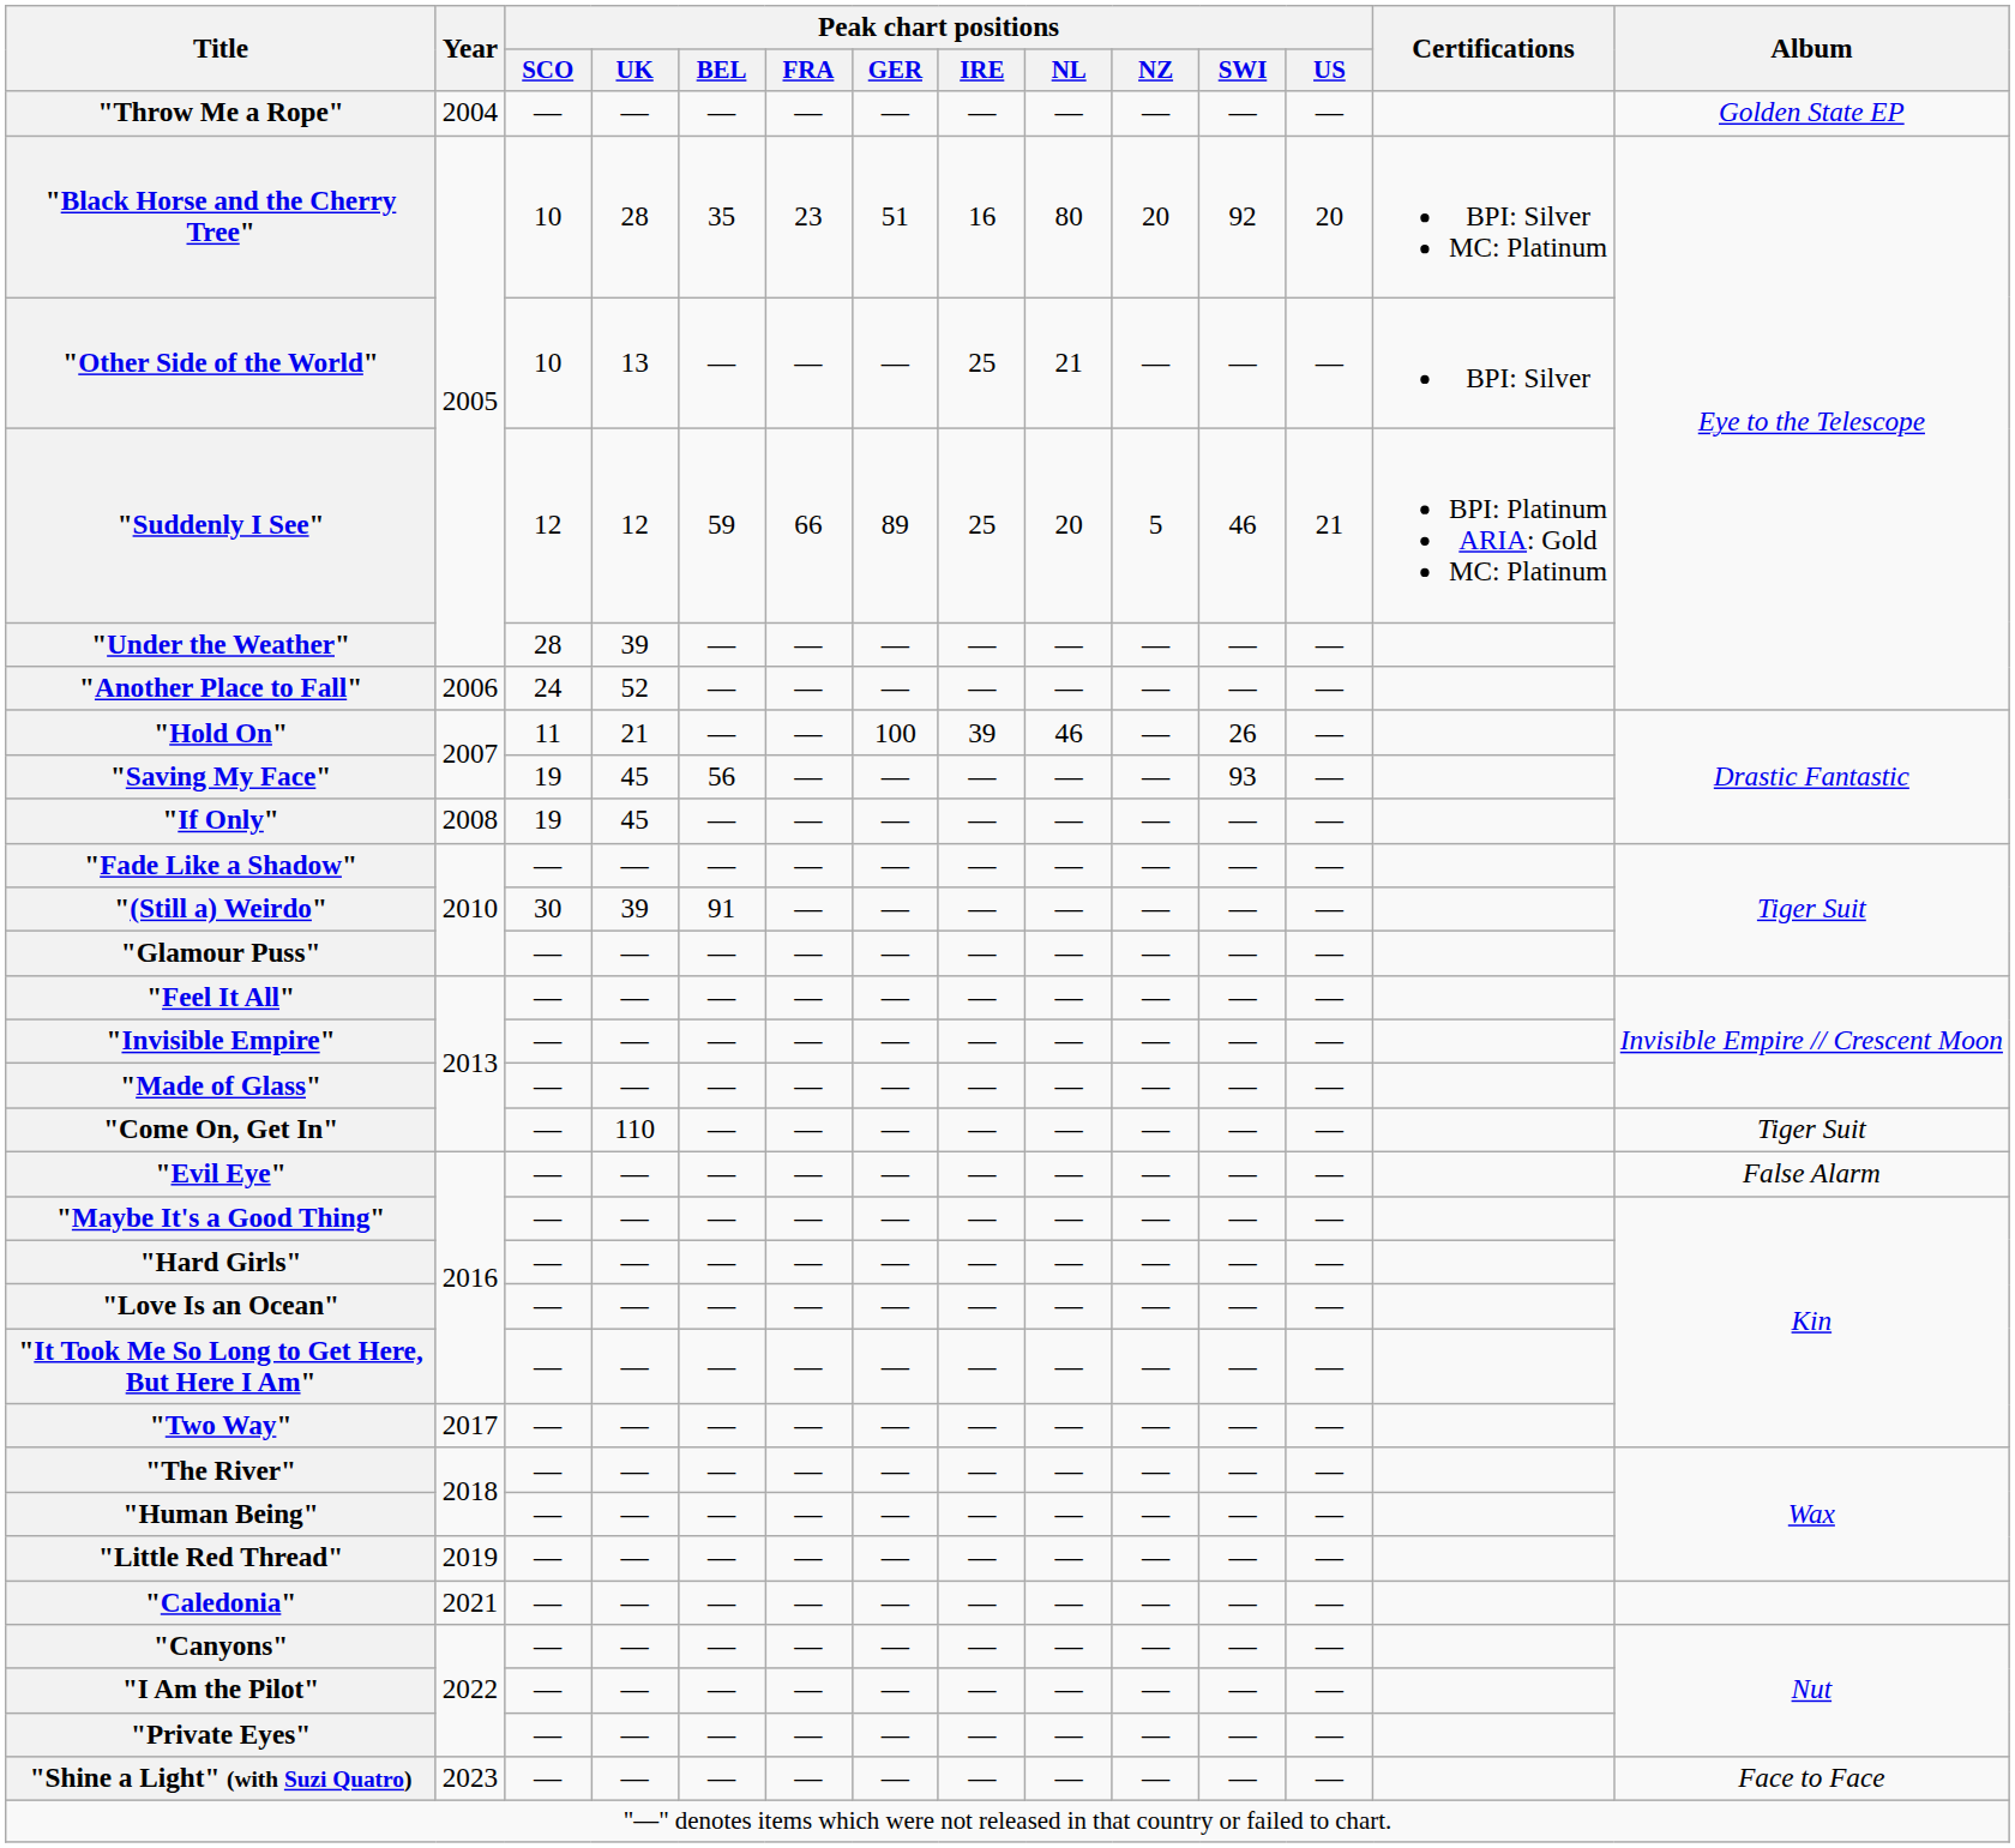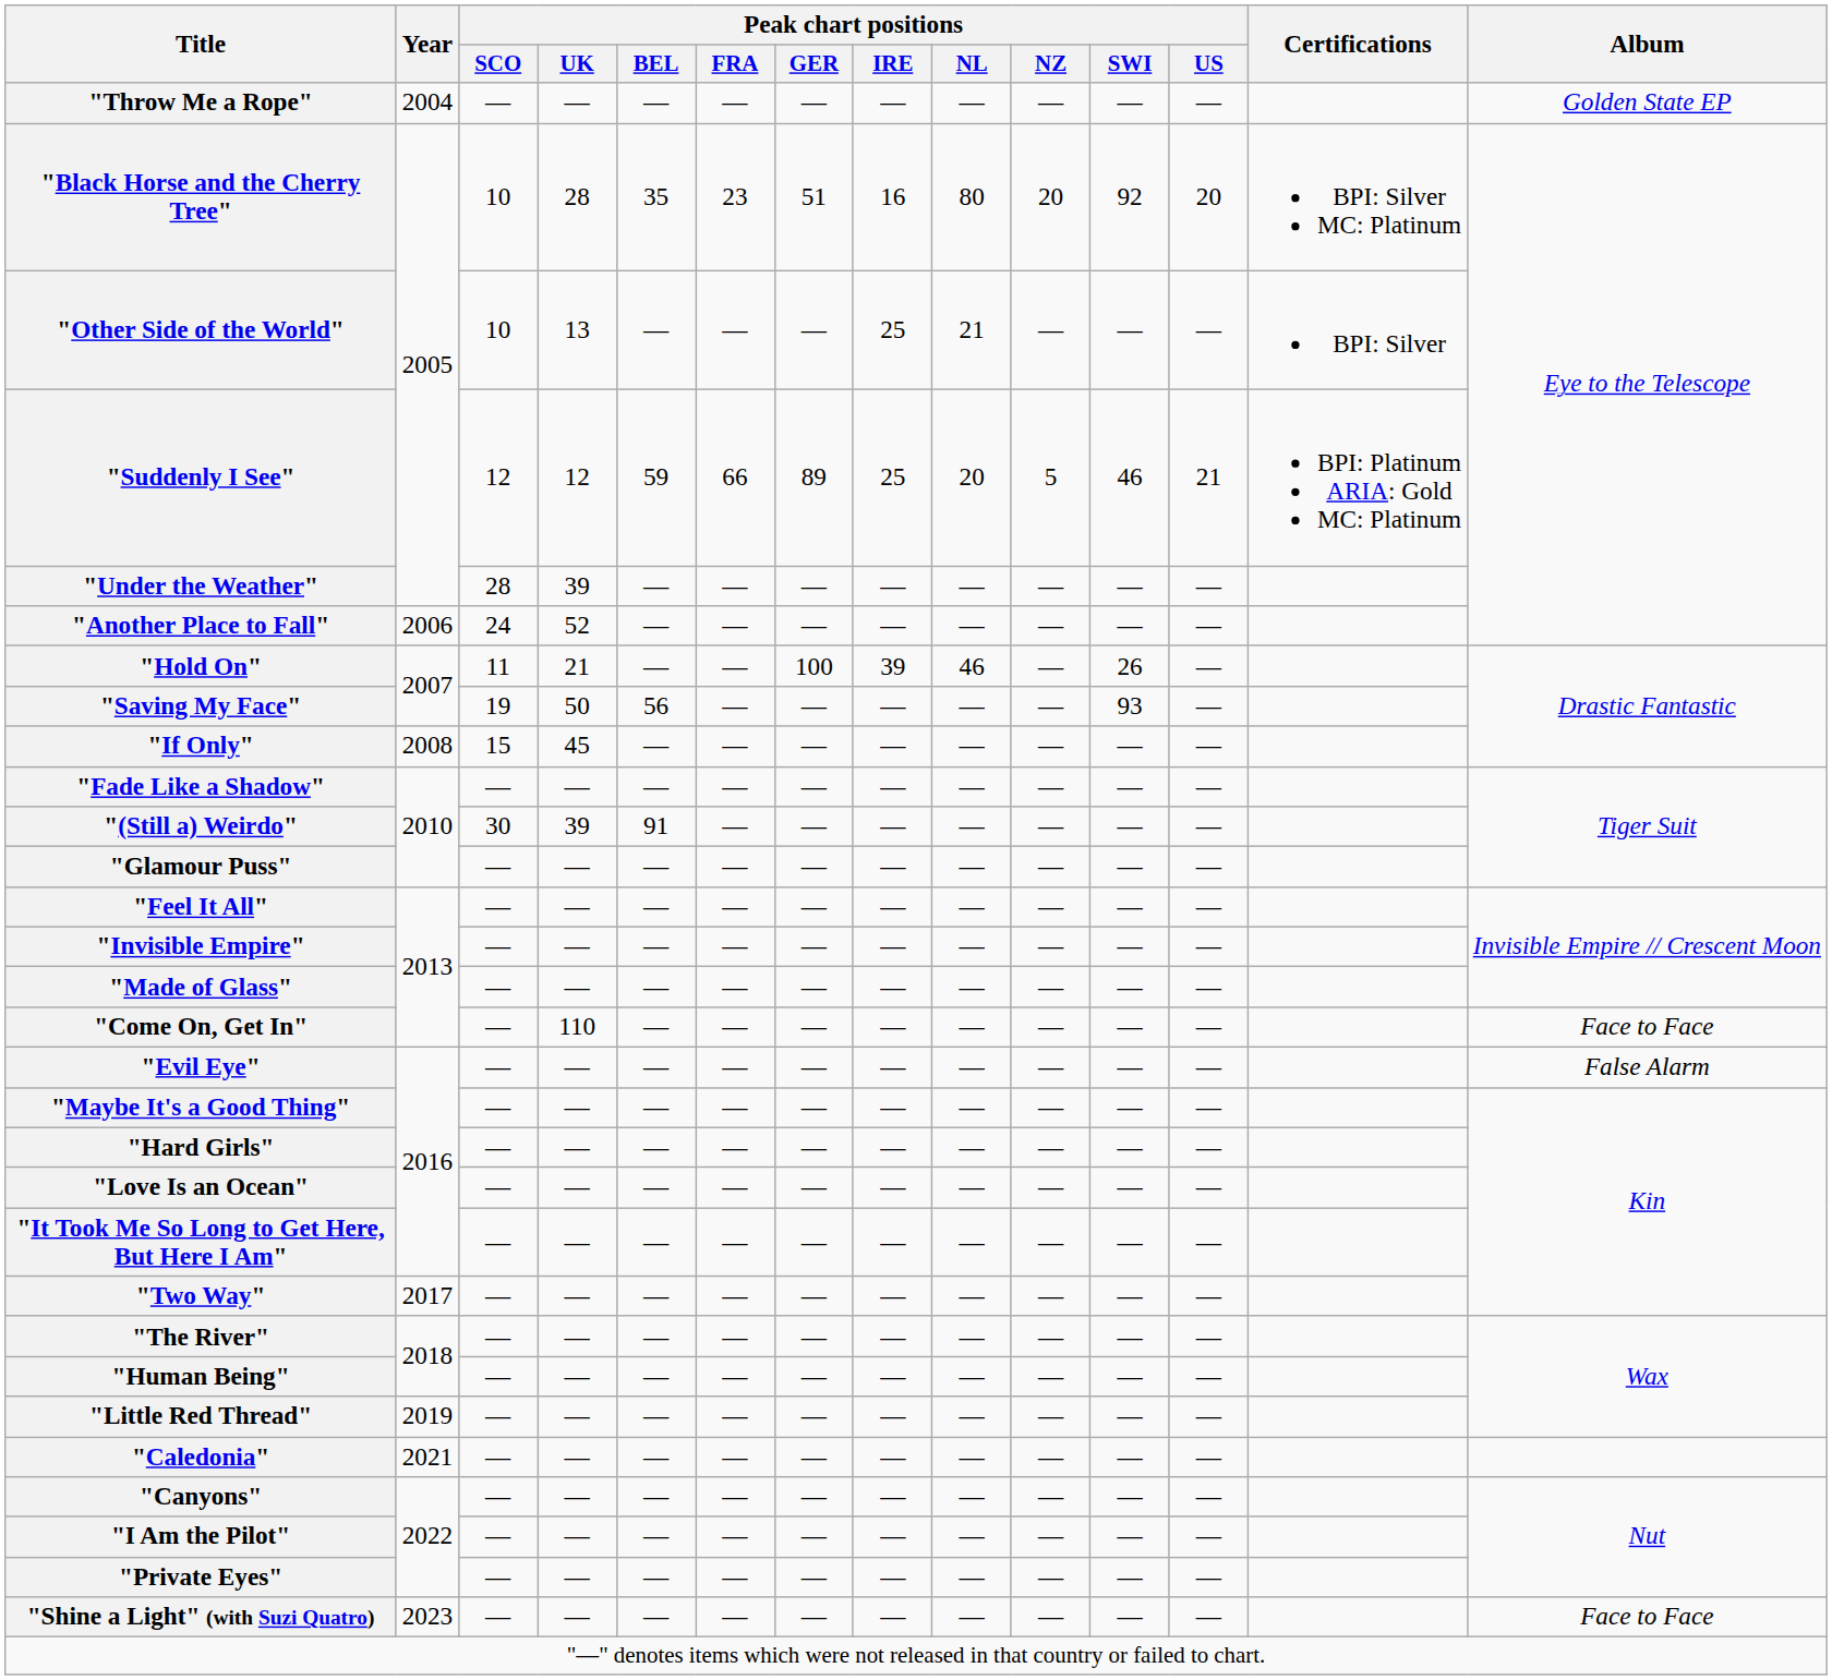 <table class="wikitable plainrowheaders" style="text-align:center;">
 <tr>
 <th scope="col" rowspan="2" style="width:15em;">Title</th>
 <th scope="col" rowspan="2" style="width:1em;">Year</th>
 <th scope="col" colspan="10">Peak chart positions</th>
 <th scope="col" rowspan="2">Certifications</th>
 <th scope="col" rowspan="2">Album</th>
 </tr>
 <tr>
 <th style="width:3em;font-size:90%"><a href='#'>SCO</a><br></th>
 <th style="width:3em;font-size:90%"><a href='#'>UK</a><br></th>
 <th style="width:3em;font-size:90%"><a href='#'>BEL</a><br></th>
 <th style="width:3em;font-size:90%"><a href='#'>FRA</a><br></th>
 <th style="width:3em;font-size:90%"><a href='#'>GER</a><br></th>
 <th style="width:3em;font-size:90%"><a href='#'>IRE</a><br></th>
 <th style="width:3em;font-size:90%"><a href='#'>NL</a><br></th>
 <th style="width:3em;font-size:90%"><a href='#'>NZ</a><br></th>
 <th style="width:3em;font-size:90%"><a href='#'>SWI</a><br></th>
 <th style="width:3em;font-size:90%"><a href='#'>US</a><br></th>
 </tr>
 <tr>
 <th scope="row">"Throw Me a Rope"</th>
 <td>2004</td>
 <td>—</td>
 <td>—</td>
 <td>—</td>
 <td>—</td>
 <td>—</td>
 <td>—</td>
 <td>—</td>
 <td>—</td>
 <td>—</td>
 <td>—</td>
 <td></td>
 <td><em><a href='#'>Golden State EP</a></em></td>
 </tr>
 <tr>
 <th scope="row">"<a href='#'>Black Horse and the Cherry Tree</a>"</th>
 <td rowspan="4">2005</td>
 <td>10</td>
 <td>28</td>
 <td>35</td>
 <td>23</td>
 <td>51</td>
 <td>16</td>
 <td>80</td>
 <td>20</td>
 <td>92</td>
 <td>20</td>
 <td><br><ul><li>BPI: Silver</li><li>MC: Platinum</li></ul></td>
 <td rowspan="5"><em><a href='#'>Eye to the Telescope</a></em></td>
 </tr>
 <tr>
 <th scope="row">"<a href='#'>Other Side of the World</a>"</th>
 <td>10</td>
 <td>13</td>
 <td>—</td>
 <td>—</td>
 <td>—</td>
 <td>25</td>
 <td>21</td>
 <td>—</td>
 <td>—</td>
 <td>—</td>
 <td><br><ul><li>BPI: Silver</li></ul></td>
 </tr>
 <tr>
 <th scope="row">"<a href='#'>Suddenly I See</a>"</th>
 <td>12</td>
 <td>12</td>
 <td>59</td>
 <td>66</td>
 <td>89</td>
 <td>25</td>
 <td>20</td>
 <td>5</td>
 <td>46</td>
 <td>21</td>
 <td><br><ul><li>BPI: Platinum</li><li><a href='#'>ARIA</a>: Gold</li><li>MC: Platinum</li></ul></td>
 </tr>
 <tr>
 <th scope="row">"<a href='#'>Under the Weather</a>"</th>
 <td>28</td>
 <td>39</td>
 <td>—</td>
 <td>—</td>
 <td>—</td>
 <td>—</td>
 <td>—</td>
 <td>—</td>
 <td>—</td>
 <td>—</td>
 <td></td>
 </tr>
 <tr>
 <th scope="row">"<a href='#'>Another Place to Fall</a>"</th>
 <td>2006</td>
 <td>24</td>
 <td>52</td>
 <td>—</td>
 <td>—</td>
 <td>—</td>
 <td>—</td>
 <td>—</td>
 <td>—</td>
 <td>—</td>
 <td>—</td>
 <td></td>
 </tr>
 <tr>
 <th scope="row">"<a href='#'>Hold On</a>"</th>
 <td rowspan="2">2007</td>
 <td>11</td>
 <td>21</td>
 <td>—</td>
 <td>—</td>
 <td>100</td>
 <td>39</td>
 <td>46</td>
 <td>—</td>
 <td>26</td>
 <td>—</td>
 <td></td>
 <td rowspan="3"><em><a href='#'>Drastic Fantastic</a></em></td>
 </tr>
 <tr>
 <th scope="row">"<a href='#'>Saving My Face</a>"</th>
 <td>19</td>
-<td>45</td>
+<td>50</td>
 <td>56</td>
 <td>—</td>
 <td>—</td>
 <td>—</td>
 <td>—</td>
 <td>—</td>
 <td>93</td>
 <td>—</td>
 <td></td>
 </tr>
 <tr>
 <th scope="row">"<a href='#'>If Only</a>"</th>
 <td>2008</td>
-<td>19</td>
+<td>15</td>
 <td>45</td>
 <td>—</td>
 <td>—</td>
 <td>—</td>
 <td>—</td>
 <td>—</td>
 <td>—</td>
 <td>—</td>
 <td>—</td>
 <td></td>
 </tr>
 <tr>
 <th scope="row">"<a href='#'>Fade Like a Shadow</a>"</th>
 <td rowspan="3">2010</td>
 <td>—</td>
 <td>—</td>
 <td>—</td>
 <td>—</td>
 <td>—</td>
 <td>—</td>
 <td>—</td>
 <td>—</td>
 <td>—</td>
 <td>—</td>
 <td></td>
 <td rowspan="3"><em><a href='#'>Tiger Suit</a></em></td>
 </tr>
 <tr>
 <th scope="row">"<a href='#'>(Still a) Weirdo</a>"</th>
 <td>30</td>
 <td>39</td>
 <td>91</td>
 <td>—</td>
 <td>—</td>
 <td>—</td>
 <td>—</td>
 <td>—</td>
 <td>—</td>
 <td>—</td>
 <td></td>
 </tr>
 <tr>
 <th scope="row">"Glamour Puss"</th>
 <td>—</td>
 <td>—</td>
 <td>—</td>
 <td>—</td>
 <td>—</td>
 <td>—</td>
 <td>—</td>
 <td>—</td>
 <td>—</td>
 <td>—</td>
 <td></td>
 </tr>
 <tr>
 <th scope="row">"<a href='#'>Feel It All</a>"</th>
 <td rowspan="4">2013</td>
 <td>—</td>
 <td>—</td>
 <td>—</td>
 <td>—</td>
 <td>—</td>
 <td>—</td>
 <td>—</td>
 <td>—</td>
 <td>—</td>
 <td>—</td>
 <td></td>
 <td rowspan="3"><em><a href='#'>Invisible Empire // Crescent Moon</a></em></td>
 </tr>
 <tr>
 <th scope="row">"<a href='#'>Invisible Empire</a>"</th>
 <td>—</td>
 <td>—</td>
 <td>—</td>
 <td>—</td>
 <td>—</td>
 <td>—</td>
 <td>—</td>
 <td>—</td>
 <td>—</td>
 <td>—</td>
 <td></td>
 </tr>
 <tr>
 <th scope="row">"<a href='#'>Made of Glass</a>"</th>
 <td>—</td>
 <td>—</td>
 <td>—</td>
 <td>—</td>
 <td>—</td>
 <td>—</td>
 <td>—</td>
 <td>—</td>
 <td>—</td>
 <td>—</td>
 <td></td>
 </tr>
 <tr>
 <th scope="row">"Come On, Get In"</th>
 <td>—</td>
 <td>110</td>
 <td>—</td>
 <td>—</td>
 <td>—</td>
 <td>—</td>
 <td>—</td>
 <td>—</td>
 <td>—</td>
 <td>—</td>
 <td></td>
-<td><em>Tiger Suit</em></td>
+<td><em>Face to Face</em></td>
 </tr>
 <tr>
 <th scope="row">"<a href='#'>Evil Eye</a>"</th>
 <td rowspan="5">2016</td>
 <td>—</td>
 <td>—</td>
 <td>—</td>
 <td>—</td>
 <td>—</td>
 <td>—</td>
 <td>—</td>
 <td>—</td>
 <td>—</td>
 <td>—</td>
 <td></td>
 <td><em>False Alarm</em></td>
 </tr>
 <tr>
 <th scope="row">"<a href='#'>Maybe It's a Good Thing</a>"</th>
 <td>—</td>
 <td>—</td>
 <td>—</td>
 <td>—</td>
 <td>—</td>
 <td>—</td>
 <td>—</td>
 <td>—</td>
 <td>—</td>
 <td>—</td>
 <td></td>
 <td rowspan="5"><em><a href='#'>Kin</a></em></td>
 </tr>
 <tr>
 <th scope="row">"Hard Girls"</th>
 <td>—</td>
 <td>—</td>
 <td>—</td>
 <td>—</td>
 <td>—</td>
 <td>—</td>
 <td>—</td>
 <td>—</td>
 <td>—</td>
 <td>—</td>
 <td></td>
 </tr>
 <tr>
 <th scope="row">"Love Is an Ocean"</th>
 <td>—</td>
 <td>—</td>
 <td>—</td>
 <td>—</td>
 <td>—</td>
 <td>—</td>
 <td>—</td>
 <td>—</td>
 <td>—</td>
 <td>—</td>
 <td></td>
 </tr>
 <tr>
 <th scope="row">"<a href='#'>It Took Me So Long to Get Here, But Here I Am</a>"</th>
 <td>—</td>
 <td>—</td>
 <td>—</td>
 <td>—</td>
 <td>—</td>
 <td>—</td>
 <td>—</td>
 <td>—</td>
 <td>—</td>
 <td>—</td>
 <td></td>
 </tr>
 <tr>
 <th scope="row">"<a href='#'>Two Way</a>"<br></th>
 <td>2017</td>
 <td>—</td>
 <td>—</td>
 <td>—</td>
 <td>—</td>
 <td>—</td>
 <td>—</td>
 <td>—</td>
 <td>—</td>
 <td>—</td>
 <td>—</td>
 <td></td>
 </tr>
 <tr>
 <th scope="row">"The River"</th>
 <td rowspan="2">2018</td>
 <td>—</td>
 <td>—</td>
 <td>—</td>
 <td>—</td>
 <td>—</td>
 <td>—</td>
 <td>—</td>
 <td>—</td>
 <td>—</td>
 <td>—</td>
 <td></td>
 <td rowspan="3"><em><a href='#'>Wax</a></em></td>
 </tr>
 <tr>
 <th scope="row">"Human Being"</th>
 <td>—</td>
 <td>—</td>
 <td>—</td>
 <td>—</td>
 <td>—</td>
 <td>—</td>
 <td>—</td>
 <td>—</td>
 <td>—</td>
 <td>—</td>
 <td></td>
 </tr>
 <tr>
 <th scope="row">"Little Red Thread"</th>
 <td>2019</td>
 <td>—</td>
 <td>—</td>
 <td>—</td>
 <td>—</td>
 <td>—</td>
 <td>—</td>
 <td>—</td>
 <td>—</td>
 <td>—</td>
 <td>—</td>
 <td></td>
 </tr>
 <tr>
 <th scope="row">"<a href='#'>Caledonia</a>"<br></th>
 <td>2021</td>
 <td>—</td>
 <td>—</td>
 <td>—</td>
 <td>—</td>
 <td>—</td>
 <td>—</td>
 <td>—</td>
 <td>—</td>
 <td>—</td>
 <td>—</td>
 <td></td>
 <td></td>
 </tr>
 <tr>
 <th scope="row">"Canyons"</th>
 <td rowspan="3">2022</td>
 <td>—</td>
 <td>—</td>
 <td>—</td>
 <td>—</td>
 <td>—</td>
 <td>—</td>
 <td>—</td>
 <td>—</td>
 <td>—</td>
 <td>—</td>
 <td></td>
 <td rowspan="3"><em><a href='#'>Nut</a></em></td>
 </tr>
 <tr>
 <th scope="row">"I Am the Pilot"</th>
 <td>—</td>
 <td>—</td>
 <td>—</td>
 <td>—</td>
 <td>—</td>
 <td>—</td>
 <td>—</td>
 <td>—</td>
 <td>—</td>
 <td>—</td>
 <td></td>
 </tr>
 <tr>
 <th scope="row">"Private Eyes"</th>
 <td>—</td>
 <td>—</td>
 <td>—</td>
 <td>—</td>
 <td>—</td>
 <td>—</td>
 <td>—</td>
 <td>—</td>
 <td>—</td>
 <td>—</td>
 </tr>
 <tr>
 <th scope="row">"Shine a Light" <small>(with <a href='#'>Suzi Quatro</a>)</small></th>
 <td>2023</td>
 <td>—</td>
 <td>—</td>
 <td>—</td>
 <td>—</td>
 <td>—</td>
 <td>—</td>
 <td>—</td>
 <td>—</td>
 <td>—</td>
 <td>—</td>
 <td></td>
 <td><em>Face to Face</em></td>
 </tr>
 <tr>
 <td colspan="14" style="text-align:center; font-size:90%;">"—" denotes items which were not released in that country or failed to chart.</td>
 </tr>
 </table>
